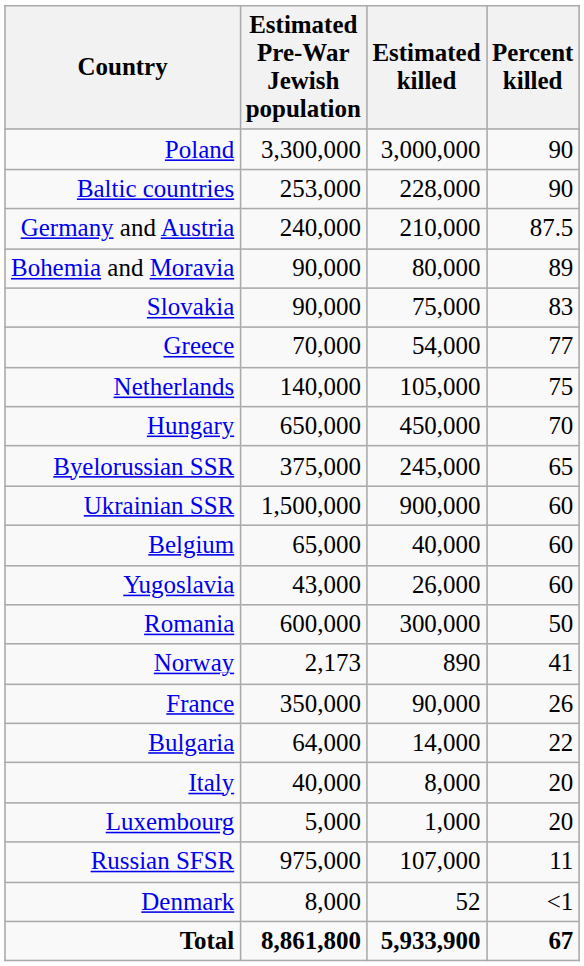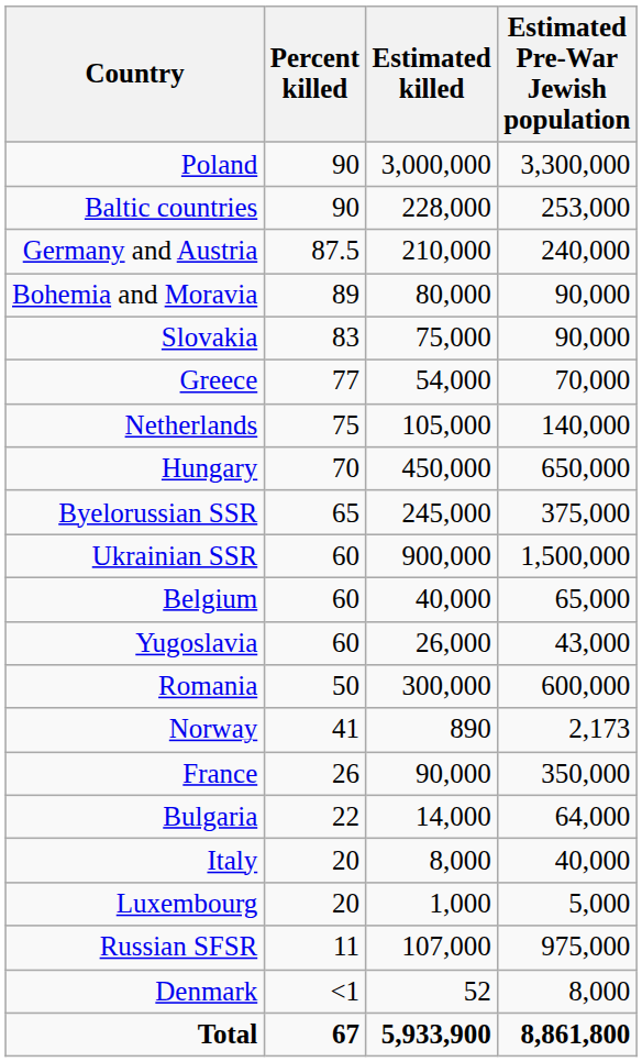 <table class="sortable wikitable" style="float:right; clear:right; text-align:right; margin-left:1em; font-size:100%">
 <tr>
 <th>Country</th>
+<th>Percent<br>killed</th>
+<th>Estimated<br>killed</th>
 <th>Estimated<br>Pre-War<br>Jewish<br>population</th>
-<th>Estimated<br>killed</th>
-<th>Percent<br>killed</th>
 </tr>
 <tr>
 <td><a href='#'>Poland</a></td>
+<td>90</td>
+<td>3,000,000</td>
 <td>3,300,000</td>
-<td>3,000,000</td>
-<td>90</td>
 </tr>
 <tr>
 <td><a href='#'>Baltic countries</a></td>
+<td>90</td>
+<td>228,000</td>
 <td>253,000</td>
-<td>228,000</td>
-<td>90</td>
 </tr>
 <tr>
 <td><a href='#'>Germany</a> and <a href='#'>Austria</a></td>
+<td>87.5</td>
+<td>210,000</td>
 <td>240,000</td>
-<td>210,000</td>
-<td>87.5</td>
 </tr>
 <tr>
 <td><a href='#'>Bohemia</a> and <a href='#'>Moravia</a></td>
+<td>89</td>
+<td>80,000</td>
 <td>90,000</td>
-<td>80,000</td>
-<td>89</td>
 </tr>
 <tr>
 <td><a href='#'>Slovakia</a></td>
+<td>83</td>
+<td>75,000</td>
 <td>90,000</td>
-<td>75,000</td>
-<td>83</td>
 </tr>
 <tr>
 <td><a href='#'>Greece</a></td>
+<td>77</td>
+<td>54,000</td>
 <td>70,000</td>
-<td>54,000</td>
-<td>77</td>
 </tr>
 <tr>
 <td><a href='#'>Netherlands</a></td>
+<td>75</td>
+<td>105,000</td>
 <td>140,000</td>
-<td>105,000</td>
-<td>75</td>
 </tr>
 <tr>
 <td><a href='#'>Hungary</a></td>
+<td>70</td>
+<td>450,000</td>
 <td>650,000</td>
-<td>450,000</td>
-<td>70</td>
 </tr>
 <tr>
 <td><a href='#'>Byelorussian SSR</a></td>
+<td>65</td>
+<td>245,000</td>
 <td>375,000</td>
-<td>245,000</td>
-<td>65</td>
 </tr>
 <tr>
 <td><a href='#'>Ukrainian SSR</a></td>
+<td>60</td>
+<td>900,000</td>
 <td>1,500,000</td>
-<td>900,000</td>
-<td>60</td>
 </tr>
 <tr>
 <td><a href='#'>Belgium</a></td>
+<td>60</td>
+<td>40,000</td>
 <td>65,000</td>
-<td>40,000</td>
-<td>60</td>
 </tr>
 <tr>
 <td><a href='#'>Yugoslavia</a></td>
+<td>60</td>
+<td>26,000</td>
 <td>43,000</td>
-<td>26,000</td>
-<td>60</td>
 </tr>
 <tr>
 <td><a href='#'>Romania</a></td>
+<td>50</td>
+<td>300,000</td>
 <td>600,000</td>
-<td>300,000</td>
-<td>50</td>
 </tr>
 <tr>
 <td><a href='#'>Norway</a></td>
+<td>41</td>
+<td>890</td>
 <td>2,173</td>
-<td>890</td>
-<td>41</td>
 </tr>
 <tr>
 <td><a href='#'>France</a></td>
+<td>26</td>
+<td>90,000</td>
 <td>350,000</td>
-<td>90,000</td>
-<td>26</td>
 </tr>
 <tr>
 <td><a href='#'>Bulgaria</a></td>
+<td>22</td>
+<td>14,000</td>
 <td>64,000</td>
-<td>14,000</td>
-<td>22</td>
 </tr>
 <tr>
 <td><a href='#'>Italy</a></td>
+<td>20</td>
+<td>8,000</td>
 <td>40,000</td>
-<td>8,000</td>
-<td>20</td>
 </tr>
 <tr>
 <td><a href='#'>Luxembourg</a></td>
+<td>20</td>
+<td>1,000</td>
 <td>5,000</td>
-<td>1,000</td>
-<td>20</td>
 </tr>
 <tr>
 <td><a href='#'>Russian SFSR</a></td>
+<td>11</td>
+<td>107,000</td>
 <td>975,000</td>
-<td>107,000</td>
-<td>11</td>
 </tr>
 <tr>
 <td><a href='#'>Denmark</a></td>
+<td><1</td>
+<td>52</td>
 <td>8,000</td>
-<td>52</td>
-<td><1</td>
 </tr>
 <tr class="sortbottom">
 <td><strong>Total</strong></td>
+<td><strong>67</strong></td>
+<td><strong>5,933,900</strong></td>
 <td><strong>8,861,800</strong></td>
-<td><strong>5,933,900</strong></td>
-<td><strong>67</strong></td>
 </tr>
 </table>
